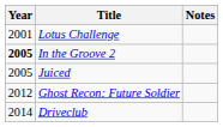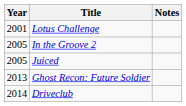 <table class="wikitable">
 <tr>
 <th>Year</th>
 <th>Title</th>
 <th>Notes</th>
 </tr>
 <tr>
 <td>2001</td>
 <td><em><a href='#'>Lotus Challenge</a></em></td>
 <td></td>
 </tr>
 <tr>
-<td><strong>2005</strong></td>
+<td>2005</td>
 <td><a href='#'><em>In the Groove 2</em></a></td>
 <td></td>
 </tr>
 <tr>
 <td>2005</td>
 <td><em><a href='#'>Juiced</a></em></td>
 <td></td>
 </tr>
 <tr>
-<td>2012</td>
+<td>2013</td>
 <td><em><a href='#'>Ghost Recon: Future Soldier</a></em></td>
 <td></td>
 </tr>
 <tr>
 <td>2014</td>
 <td><em><a href='#'>Driveclub</a></em></td>
 <td></td>
 </tr>
 </table>
